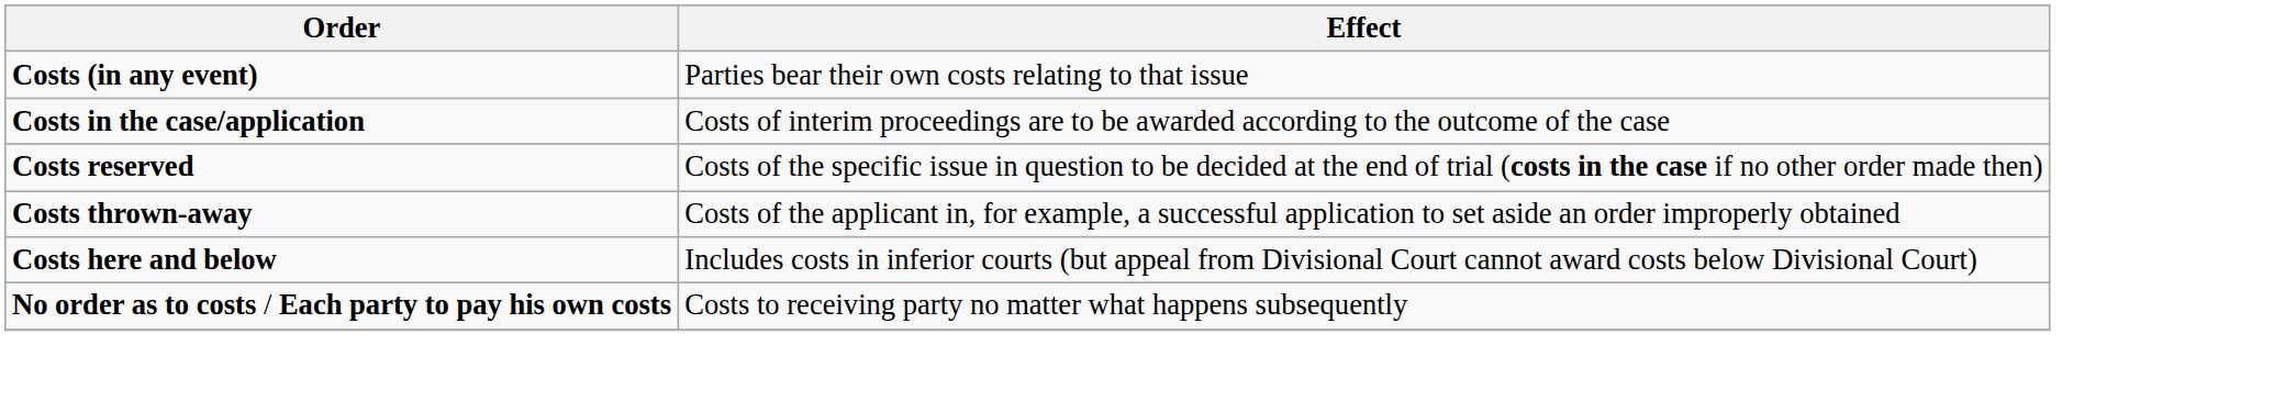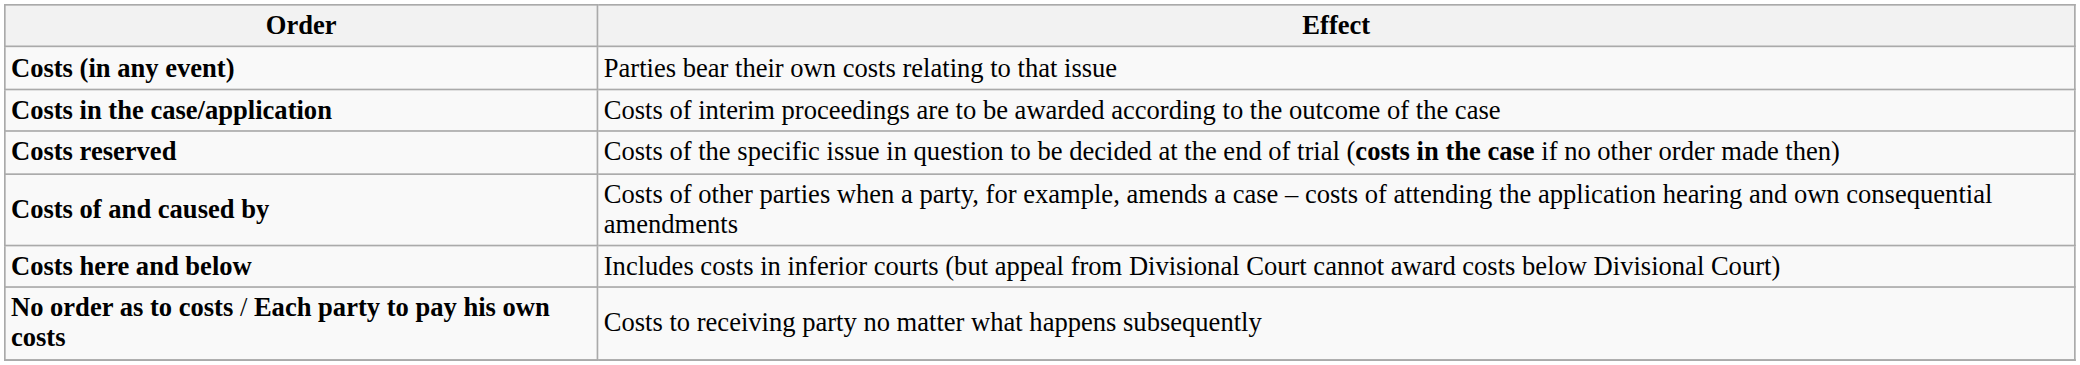 <table class="wikitable">
 <tr>
 <th>Order</th>
 <th>Effect</th>
 </tr>
 <tr>
 <td><strong>Costs (in any event)</strong></td>
 <td>Parties bear their own costs relating to that issue</td>
 </tr>
 <tr>
 <td><strong>Costs in the case/application</strong></td>
 <td>Costs of interim proceedings are to be awarded according to the outcome of the case</td>
 </tr>
 <tr>
 <td><strong>Costs reserved</strong></td>
 <td>Costs of the specific issue in question to be decided at the end of trial (<strong>costs in the case</strong> if no other order made then)</td>
 </tr>
 <tr>
-<td><strong>Costs thrown-away</strong></td>
-<td>Costs of the applicant in, for example, a successful application to set aside an order improperly obtained</td>
+<td><strong>Costs of and caused by</strong></td>
+<td>Costs of other parties when a party, for example, amends a case – costs of attending the application hearing and own consequential amendments</td>
 </tr>
 <tr>
 <td><strong>Costs here and below</strong></td>
 <td>Includes costs in inferior courts (but appeal from Divisional Court cannot award costs below Divisional Court)</td>
 </tr>
 <tr>
 <td><strong>No order as to costs</strong> / <strong>Each party to pay his own costs</strong></td>
 <td>Costs to receiving party no matter what happens subsequently</td>
 </tr>
 <tr>
 </tr>
 </table>
